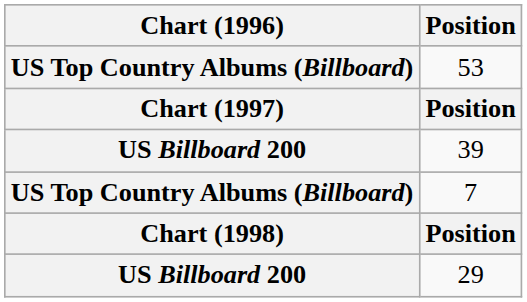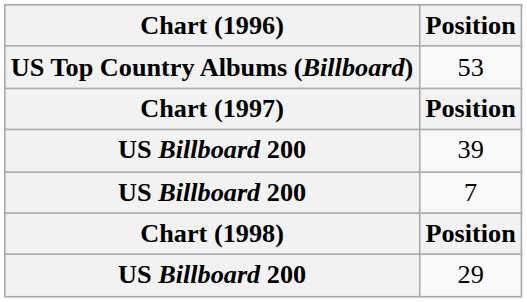 <table class="wikitable plainrowheaders" style="text-align:center">
 <tr>
 <th scope="col">Chart (1996)</th>
 <th scope="col">Position</th>
 </tr>
 <tr>
 <th scope="row">US Top Country Albums (<em>Billboard</em>)</th>
 <td>53</td>
 </tr>
 <tr>
 <th scope="col">Chart (1997)</th>
 <th scope="col">Position</th>
 </tr>
 <tr>
 <th scope="row">US <em>Billboard</em> 200</th>
 <td>39</td>
 </tr>
 <tr>
-<th scope="row">US Top Country Albums (<em>Billboard</em>)</th>
+<th scope="row">US <em>Billboard</em> 200</th>
 <td>7</td>
 </tr>
 <tr>
 <th scope="col">Chart (1998)</th>
 <th scope="col">Position</th>
 </tr>
 <tr>
 <th scope="row">US <em>Billboard</em> 200</th>
 <td>29</td>
 </tr>
 </table>
